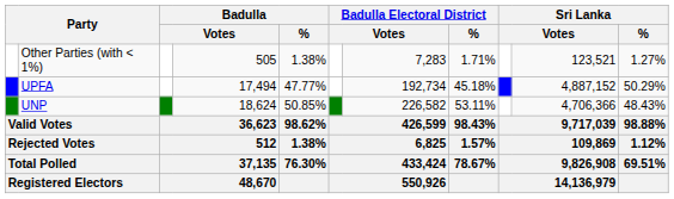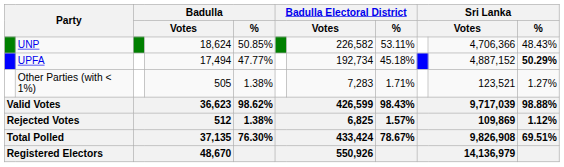 <table class="wikitable">
 <tr>
 <th colspan="2" width="144px"rowspan="2">Party</th>
 <th colspan="3" width="216px">Badulla</th>
 <th colspan="3" width="216px"><a href='#'>Badulla Electoral District</a></th>
 <th colspan="3" width="216px">Sri Lanka</th>
 </tr>
 <tr>
 <th colspan="2" width="144px">Votes</th>
 <th>%</th>
 <th colspan="2" width="144px">Votes</th>
 <th>%</th>
 <th colspan="2" width="144px">Votes</th>
 <th>%</th>
 </tr>
 <tr>
+<td style="background-color:green;" width="10px"></td>
+<td style="text-align:left;"><a href='#'>UNP</a></td>
+<td style="background-color:green;" width="10px"></td>
+<td style="text-align:right;">18,624</td>
+<td style="text-align:right;">50.85%</td>
+<td style="background-color:green;" width="10px"></td>
+<td style="text-align:right;">226,582</td>
+<td style="text-align:right;">53.11%</td>
 <td style="background-color:white;" width="10px"></td>
-<td style="text-align:left;">Other Parties (with < 1%)</td>
-<td style="background-color:white;" width="10px"></td>
-<td style="text-align:right;">505</td>
-<td style="text-align:right;">1.38%</td>
-<td style="background-color:white;" width="10px"></td>
-<td style="text-align:right;">7,283</td>
-<td style="text-align:right;">1.71%</td>
-<td style="background-color:white;" width="10px"></td>
-<td style="text-align:right;">123,521</td>
-<td style="text-align:right;">1.27%</td>
+<td style="text-align:right;">4,706,366</td>
+<td style="text-align:right;">48.43%</td>
 </tr>
 <tr>
 <td style="background-color:blue;" width="10px"></td>
 <td style="text-align:left;"><a href='#'>UPFA</a></td>
 <td style="background-color:white;" width="10px"></td>
 <td style="text-align:right;">17,494</td>
 <td style="text-align:right;">47.77%</td>
 <td style="background-color:white;" width="10px"></td>
 <td style="text-align:right;">192,734</td>
 <td style="text-align:right;">45.18%</td>
 <td style="background-color:blue;" width="10px"></td>
 <td style="text-align:right;">4,887,152</td>
-<td style="text-align:right;">50.29%</td>
+<td style="text-align:right;"><strong>50.29%</strong></td>
 </tr>
 <tr>
-<td style="background-color:green;" width="10px"></td>
-<td style="text-align:left;"><a href='#'>UNP</a></td>
-<td style="background-color:green;" width="10px"></td>
-<td style="text-align:right;">18,624</td>
-<td style="text-align:right;">50.85%</td>
-<td style="background-color:green;" width="10px"></td>
-<td style="text-align:right;">226,582</td>
-<td style="text-align:right;">53.11%</td>
 <td style="background-color:white;" width="10px"></td>
-<td style="text-align:right;">4,706,366</td>
-<td style="text-align:right;">48.43%</td>
+<td style="text-align:left;">Other Parties (with < 1%)</td>
+<td style="background-color:white;" width="10px"></td>
+<td style="text-align:right;">505</td>
+<td style="text-align:right;">1.38%</td>
+<td style="background-color:white;" width="10px"></td>
+<td style="text-align:right;">7,283</td>
+<td style="text-align:right;">1.71%</td>
+<td style="background-color:white;" width="10px"></td>
+<td style="text-align:right;">123,521</td>
+<td style="text-align:right;">1.27%</td>
 </tr>
 <tr>
 <th colspan="2" width="144px"style="text-align:left;">Valid Votes</th>
 <th style="text-align:right;"colspan="2" width="144px">36,623</th>
 <th style="text-align:right;">98.62%</th>
 <th style="text-align:right;"colspan="2" width="144px">426,599</th>
 <th style="text-align:right;">98.43%</th>
 <th style="text-align:right;"colspan="2" width="144px">9,717,039</th>
 <th style="text-align:right;">98.88%</th>
 </tr>
 <tr>
 <th colspan="2" width="144px"style="text-align:left;">Rejected Votes</th>
 <th style="text-align:right;"colspan="2" width="144px">512</th>
 <th style="text-align:right;">1.38%</th>
 <th style="text-align:right;"colspan="2" width="144px">6,825</th>
 <th style="text-align:right;">1.57%</th>
 <th style="text-align:right;"colspan="2" width="144px">109,869</th>
 <th style="text-align:right;">1.12%</th>
 </tr>
 <tr>
 <th colspan="2" width="144px"style="text-align:left;">Total Polled</th>
 <th style="text-align:right;"colspan="2" width="144px">37,135</th>
 <th style="text-align:right;">76.30%</th>
 <th style="text-align:right;"colspan="2" width="144px">433,424</th>
 <th style="text-align:right;">78.67%</th>
 <th style="text-align:right;"colspan="2" width="144px">9,826,908</th>
 <th style="text-align:right;">69.51%</th>
 </tr>
 <tr>
 <th colspan="2" width="144px"style="text-align:left;">Registered Electors</th>
 <th style="text-align:right;"colspan="2" width="144px">48,670</th>
 <th></th>
 <th style="text-align:right;"colspan="2" width="144px">550,926</th>
 <th></th>
 <th style="text-align:right;"colspan="2" width="144px">14,136,979</th>
 <th></th>
 </tr>
 </table>
